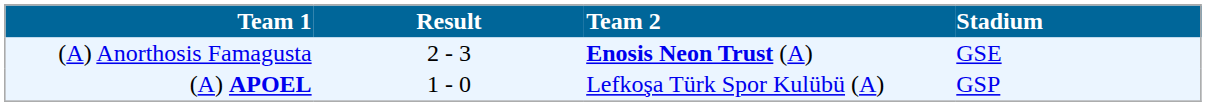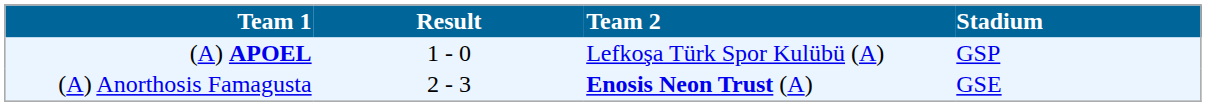 <table cellspacing="0" style="background: #EBF5FF; border: 1px #aaa solid; border-collapse: collapse; font-size: 95%;" width=60%>
 <tr bgcolor=#006699 style="color:white;">
 <th width=25% align="right">Team 1</th>
 <th width=22% align="center">Result</th>
 <th width=30% align="left">Team 2</th>
 <th width=20% align="left">Stadium</th>
 </tr>
 <tr>
+<td align=right>(<a href='#'>A</a>) <strong><a href='#'>APOEL</a></strong></td>
+<td align=center>1 - 0</td>
+<td align=left><a href='#'>Lefkoşa Türk Spor Kulübü</a> (<a href='#'>A</a>)</td>
+<td><a href='#'>GSP</a></td>
+</tr>
+<tr>
 <td align=right>(<a href='#'>A</a>) <a href='#'>Anorthosis Famagusta</a></td>
 <td align=center>2 - 3</td>
 <td align=left><strong><a href='#'>Enosis Neon Trust</a></strong> (<a href='#'>A</a>)</td>
 <td><a href='#'>GSE</a></td>
 </tr>
 <tr>
-<td align=right>(<a href='#'>A</a>) <strong><a href='#'>APOEL</a></strong></td>
-<td align=center>1 - 0</td>
-<td align=left><a href='#'>Lefkoşa Türk Spor Kulübü</a> (<a href='#'>A</a>)</td>
-<td><a href='#'>GSP</a></td>
-</tr>
-<tr>
 </tr>
 </table>
